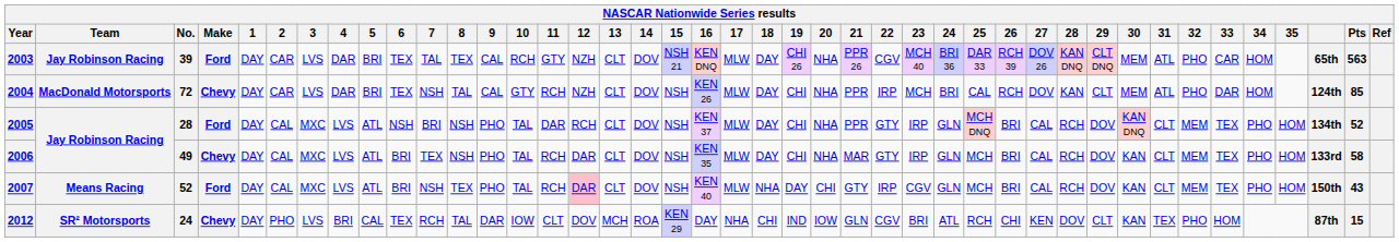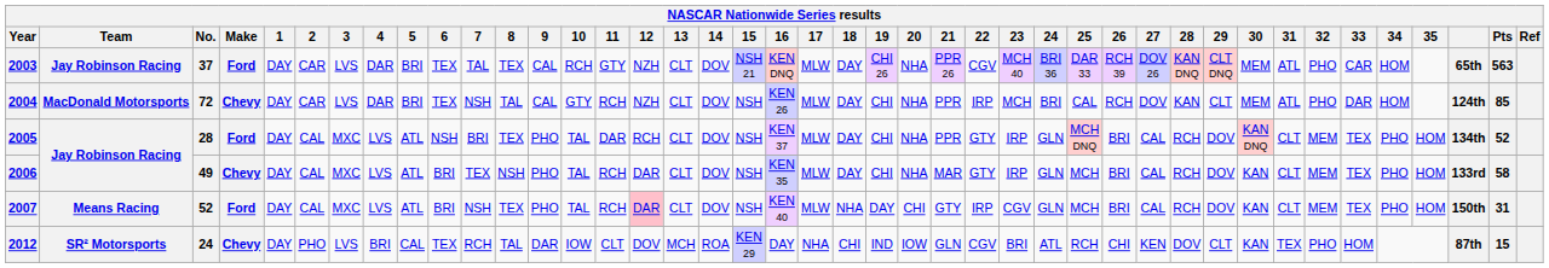 <table class="wikitable" style="text-align:center; font-size:75%">
 <tr>
 <th colspan=42><a href='#'>NASCAR Nationwide Series</a> results</th>
 </tr>
 <tr>
 <th>Year</th>
 <th>Team</th>
 <th>No.</th>
 <th>Make</th>
 <th>1</th>
 <th>2</th>
 <th>3</th>
 <th>4</th>
 <th>5</th>
 <th>6</th>
 <th>7</th>
 <th>8</th>
 <th>9</th>
 <th>10</th>
 <th>11</th>
 <th>12</th>
 <th>13</th>
 <th>14</th>
 <th>15</th>
 <th>16</th>
 <th>17</th>
 <th>18</th>
 <th>19</th>
 <th>20</th>
 <th>21</th>
 <th>22</th>
 <th>23</th>
 <th>24</th>
 <th>25</th>
 <th>26</th>
 <th>27</th>
 <th>28</th>
 <th>29</th>
 <th>30</th>
 <th>31</th>
 <th>32</th>
 <th>33</th>
 <th>34</th>
 <th>35</th>
 <th></th>
 <th>Pts</th>
 <th>Ref</th>
 </tr>
 <tr>
 <th><a href='#'>2003</a></th>
 <th><a href='#'>Jay Robinson Racing</a></th>
-<th>39</th>
+<th>37</th>
 <th><a href='#'>Ford</a></th>
 <td><a href='#'>DAY</a></td>
 <td><a href='#'>CAR</a></td>
 <td><a href='#'>LVS</a></td>
 <td><a href='#'>DAR</a></td>
 <td><a href='#'>BRI</a></td>
 <td><a href='#'>TEX</a></td>
 <td><a href='#'>TAL</a></td>
 <td><a href='#'>TEX</a></td>
 <td><a href='#'>CAL</a></td>
 <td><a href='#'>RCH</a></td>
 <td><a href='#'>GTY</a></td>
 <td><a href='#'>NZH</a></td>
 <td><a href='#'>CLT</a></td>
 <td><a href='#'>DOV</a></td>
 <td style="background:#CFCFFF;"><a href='#'>NSH</a><br><small>21</small></td>
 <td style="background:#FFCFCF;"><a href='#'>KEN</a><br><small>DNQ</small></td>
 <td><a href='#'>MLW</a></td>
 <td><a href='#'>DAY</a></td>
 <td style="background:#EFCFFF;"><a href='#'>CHI</a><br><small>26</small></td>
 <td><a href='#'>NHA</a></td>
 <td style="background:#EFCFFF;"><a href='#'>PPR</a><br><small>26</small></td>
 <td><a href='#'>CGV</a></td>
 <td style="background:#EFCFFF;"><a href='#'>MCH</a><br><small>40</small></td>
 <td style="background:#CFCFFF;"><a href='#'>BRI</a><br><small>36</small></td>
 <td style="background:#EFCFFF;"><a href='#'>DAR</a><br><small>33</small></td>
 <td style="background:#EFCFFF;"><a href='#'>RCH</a><br><small>39</small></td>
 <td style="background:#CFCFFF;"><a href='#'>DOV</a><br><small>26</small></td>
 <td style="background:#FFCFCF;"><a href='#'>KAN</a><br><small>DNQ</small></td>
 <td style="background:#FFCFCF;"><a href='#'>CLT</a><br><small>DNQ</small></td>
 <td><a href='#'>MEM</a></td>
 <td><a href='#'>ATL</a></td>
 <td><a href='#'>PHO</a></td>
 <td><a href='#'>CAR</a></td>
 <td><a href='#'>HOM</a></td>
 <td></td>
 <th>65th</th>
 <th>563</th>
 <th></th>
 </tr>
 <tr>
 <th><a href='#'>2004</a></th>
 <th><a href='#'>MacDonald Motorsports</a></th>
 <th>72</th>
 <th><a href='#'>Chevy</a></th>
 <td><a href='#'>DAY</a></td>
 <td><a href='#'>CAR</a></td>
 <td><a href='#'>LVS</a></td>
 <td><a href='#'>DAR</a></td>
 <td><a href='#'>BRI</a></td>
 <td><a href='#'>TEX</a></td>
 <td><a href='#'>NSH</a></td>
 <td><a href='#'>TAL</a></td>
 <td><a href='#'>CAL</a></td>
 <td><a href='#'>GTY</a></td>
 <td><a href='#'>RCH</a></td>
 <td><a href='#'>NZH</a></td>
 <td><a href='#'>CLT</a></td>
 <td><a href='#'>DOV</a></td>
 <td><a href='#'>NSH</a></td>
 <td style="background:#CFCFFF;"><a href='#'>KEN</a><br><small>26</small></td>
 <td><a href='#'>MLW</a></td>
 <td><a href='#'>DAY</a></td>
 <td><a href='#'>CHI</a></td>
 <td><a href='#'>NHA</a></td>
 <td><a href='#'>PPR</a></td>
 <td><a href='#'>IRP</a></td>
 <td><a href='#'>MCH</a></td>
 <td><a href='#'>BRI</a></td>
 <td><a href='#'>CAL</a></td>
 <td><a href='#'>RCH</a></td>
 <td><a href='#'>DOV</a></td>
 <td><a href='#'>KAN</a></td>
 <td><a href='#'>CLT</a></td>
 <td><a href='#'>MEM</a></td>
 <td><a href='#'>ATL</a></td>
 <td><a href='#'>PHO</a></td>
 <td><a href='#'>DAR</a></td>
 <td><a href='#'>HOM</a></td>
 <td></td>
 <th>124th</th>
 <th>85</th>
 <th></th>
 </tr>
 <tr>
 <th><a href='#'>2005</a></th>
 <th rowspan=2><a href='#'>Jay Robinson Racing</a></th>
 <th>28</th>
 <th><a href='#'>Ford</a></th>
 <td><a href='#'>DAY</a></td>
 <td><a href='#'>CAL</a></td>
 <td><a href='#'>MXC</a></td>
 <td><a href='#'>LVS</a></td>
 <td><a href='#'>ATL</a></td>
 <td><a href='#'>NSH</a></td>
 <td><a href='#'>BRI</a></td>
-<td><a href='#'>NSH</a></td>
+<td><a href='#'>TEX</a></td>
 <td><a href='#'>PHO</a></td>
 <td><a href='#'>TAL</a></td>
 <td><a href='#'>DAR</a></td>
 <td><a href='#'>RCH</a></td>
 <td><a href='#'>CLT</a></td>
 <td><a href='#'>DOV</a></td>
 <td><a href='#'>NSH</a></td>
 <td style="background:#EFCFFF;"><a href='#'>KEN</a><br><small>37</small></td>
 <td><a href='#'>MLW</a></td>
 <td><a href='#'>DAY</a></td>
 <td><a href='#'>CHI</a></td>
 <td><a href='#'>NHA</a></td>
 <td><a href='#'>PPR</a></td>
 <td><a href='#'>GTY</a></td>
 <td><a href='#'>IRP</a></td>
 <td><a href='#'>GLN</a></td>
 <td style="background:#FFCFCF;"><a href='#'>MCH</a><br><small>DNQ</small></td>
 <td><a href='#'>BRI</a></td>
 <td><a href='#'>CAL</a></td>
 <td><a href='#'>RCH</a></td>
 <td><a href='#'>DOV</a></td>
 <td style="background:#FFCFCF;"><a href='#'>KAN</a><br><small>DNQ</small></td>
 <td><a href='#'>CLT</a></td>
 <td><a href='#'>MEM</a></td>
 <td><a href='#'>TEX</a></td>
 <td><a href='#'>PHO</a></td>
 <td><a href='#'>HOM</a></td>
 <th>134th</th>
 <th>52</th>
 <th></th>
 </tr>
 <tr>
 <th><a href='#'>2006</a></th>
 <th>49</th>
 <th><a href='#'>Chevy</a></th>
 <td><a href='#'>DAY</a></td>
 <td><a href='#'>CAL</a></td>
 <td><a href='#'>MXC</a></td>
 <td><a href='#'>LVS</a></td>
 <td><a href='#'>ATL</a></td>
 <td><a href='#'>BRI</a></td>
 <td><a href='#'>TEX</a></td>
 <td><a href='#'>NSH</a></td>
 <td><a href='#'>PHO</a></td>
 <td><a href='#'>TAL</a></td>
 <td><a href='#'>RCH</a></td>
 <td><a href='#'>DAR</a></td>
 <td><a href='#'>CLT</a></td>
 <td><a href='#'>DOV</a></td>
 <td><a href='#'>NSH</a></td>
 <td style="background:#CFCFFF;"><a href='#'>KEN</a><br><small>35</small></td>
 <td><a href='#'>MLW</a></td>
 <td><a href='#'>DAY</a></td>
 <td><a href='#'>CHI</a></td>
 <td><a href='#'>NHA</a></td>
 <td><a href='#'>MAR</a></td>
 <td><a href='#'>GTY</a></td>
 <td><a href='#'>IRP</a></td>
 <td><a href='#'>GLN</a></td>
 <td><a href='#'>MCH</a></td>
 <td><a href='#'>BRI</a></td>
 <td><a href='#'>CAL</a></td>
 <td><a href='#'>RCH</a></td>
 <td><a href='#'>DOV</a></td>
 <td><a href='#'>KAN</a></td>
 <td><a href='#'>CLT</a></td>
 <td><a href='#'>MEM</a></td>
 <td><a href='#'>TEX</a></td>
 <td><a href='#'>PHO</a></td>
 <td><a href='#'>HOM</a></td>
 <th>133rd</th>
 <th>58</th>
 <th></th>
 </tr>
 <tr>
 <th><a href='#'>2007</a></th>
 <th><a href='#'>Means Racing</a></th>
 <th>52</th>
 <th><a href='#'>Ford</a></th>
 <td><a href='#'>DAY</a></td>
 <td><a href='#'>CAL</a></td>
 <td><a href='#'>MXC</a></td>
 <td><a href='#'>LVS</a></td>
 <td><a href='#'>ATL</a></td>
 <td><a href='#'>BRI</a></td>
 <td><a href='#'>NSH</a></td>
 <td><a href='#'>TEX</a></td>
 <td><a href='#'>PHO</a></td>
 <td><a href='#'>TAL</a></td>
 <td><a href='#'>RCH</a></td>
 <td style="background: pink;"><a href='#'>DAR</a></td>
 <td><a href='#'>CLT</a></td>
 <td><a href='#'>DOV</a></td>
 <td><a href='#'>NSH</a></td>
 <td style="background:#EFCFFF;"><a href='#'>KEN</a><br><small>40</small></td>
 <td><a href='#'>MLW</a></td>
 <td><a href='#'>NHA</a></td>
 <td><a href='#'>DAY</a></td>
 <td><a href='#'>CHI</a></td>
 <td><a href='#'>GTY</a></td>
 <td><a href='#'>IRP</a></td>
 <td><a href='#'>CGV</a></td>
 <td><a href='#'>GLN</a></td>
 <td><a href='#'>MCH</a></td>
 <td><a href='#'>BRI</a></td>
 <td><a href='#'>CAL</a></td>
 <td><a href='#'>RCH</a></td>
 <td><a href='#'>DOV</a></td>
 <td><a href='#'>KAN</a></td>
 <td><a href='#'>CLT</a></td>
 <td><a href='#'>MEM</a></td>
 <td><a href='#'>TEX</a></td>
 <td><a href='#'>PHO</a></td>
 <td><a href='#'>HOM</a></td>
 <th>150th</th>
-<th>43</th>
+<th>31</th>
 <th></th>
 </tr>
 <tr>
 <th><a href='#'>2012</a></th>
 <th><a href='#'>SR² Motorsports</a></th>
 <th>24</th>
 <th><a href='#'>Chevy</a></th>
 <td><a href='#'>DAY</a></td>
 <td><a href='#'>PHO</a></td>
 <td><a href='#'>LVS</a></td>
 <td><a href='#'>BRI</a></td>
 <td><a href='#'>CAL</a></td>
 <td><a href='#'>TEX</a></td>
 <td><a href='#'>RCH</a></td>
 <td><a href='#'>TAL</a></td>
 <td><a href='#'>DAR</a></td>
 <td><a href='#'>IOW</a></td>
 <td><a href='#'>CLT</a></td>
 <td><a href='#'>DOV</a></td>
 <td><a href='#'>MCH</a></td>
 <td><a href='#'>ROA</a></td>
 <td style="background:#CFCFFF;"><a href='#'>KEN</a><br><small>29</small></td>
 <td><a href='#'>DAY</a></td>
 <td><a href='#'>NHA</a></td>
 <td><a href='#'>CHI</a></td>
 <td><a href='#'>IND</a></td>
 <td><a href='#'>IOW</a></td>
 <td><a href='#'>GLN</a></td>
 <td><a href='#'>CGV</a></td>
 <td><a href='#'>BRI</a></td>
 <td><a href='#'>ATL</a></td>
 <td><a href='#'>RCH</a></td>
 <td><a href='#'>CHI</a></td>
 <td><a href='#'>KEN</a></td>
 <td><a href='#'>DOV</a></td>
 <td><a href='#'>CLT</a></td>
 <td><a href='#'>KAN</a></td>
 <td><a href='#'>TEX</a></td>
 <td><a href='#'>PHO</a></td>
 <td><a href='#'>HOM</a></td>
 <td colspan=2></td>
 <th>87th</th>
 <th>15</th>
 <th></th>
 </tr>
 </table>
